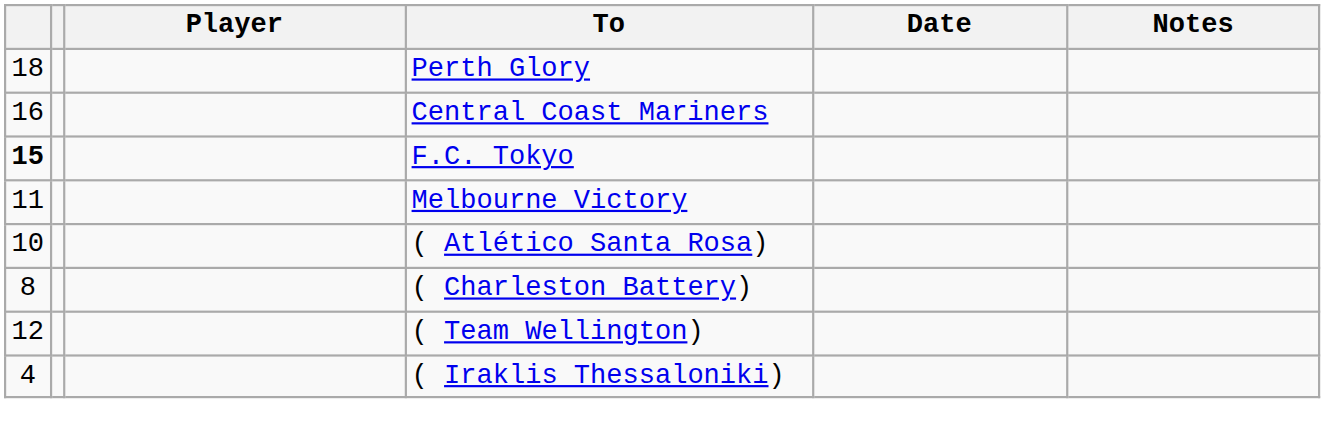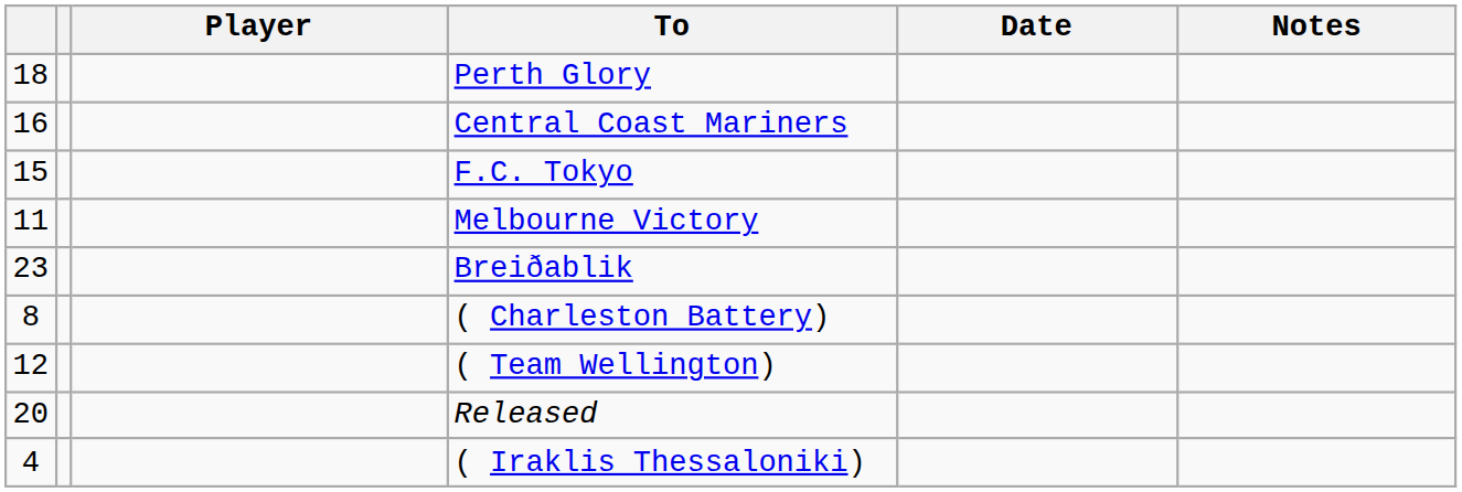 <table class="wikitable sortable" style="text-align:center; font-size:95%;">
 <tr>
 <th></th>
 <th></th>
 <th width=150>Player</th>
 <th width=180>To</th>
 <th width=110>Date</th>
 <th width=110>Notes</th>
 </tr>
 <tr>
 <td>18</td>
 <td></td>
 <td align=left></td>
 <td align=left> <a href='#'>Perth Glory</a></td>
 <td></td>
 <td></td>
 </tr>
 <tr>
 <td>16</td>
 <td></td>
 <td align=left></td>
 <td align=left> <a href='#'>Central Coast Mariners</a></td>
 <td></td>
 <td></td>
 </tr>
 <tr>
-<td><strong>15</strong></td>
+<td>15</td>
 <td></td>
 <td align=left></td>
 <td align=left> <a href='#'>F.C. Tokyo</a></td>
 <td></td>
 <td></td>
 </tr>
 <tr>
 <td>11</td>
 <td></td>
 <td align=left></td>
 <td align=left> <a href='#'>Melbourne Victory</a></td>
 <td></td>
 <td></td>
 </tr>
 <tr>
-<td>10</td>
+<td>23</td>
 <td></td>
 <td align=left></td>
-<td align=left>( <a href='#'>Atlético Santa Rosa</a>)</td>
+<td align=left> <a href='#'>Breiðablik</a></td>
 <td></td>
 <td></td>
 </tr>
 <tr>
 <td>8</td>
 <td></td>
 <td align=left></td>
 <td align=left>( <a href='#'>Charleston Battery</a>)</td>
 <td></td>
 <td></td>
 </tr>
 <tr>
 <td>12</td>
 <td></td>
 <td align=left></td>
 <td align=left>( <a href='#'>Team Wellington</a>)</td>
 <td></td>
 <td></td>
 </tr>
 <tr>
+<td>20</td>
+<td></td>
+<td align=left></td>
+<td align=left><em>Released</em></td>
+<td></td>
+<td></td>
+</tr>
+<tr>
 <td>4</td>
 <td></td>
 <td align=left></td>
 <td align=left>( <a href='#'>Iraklis Thessaloniki</a>)</td>
 <td></td>
 <td></td>
 </tr>
 </table>
